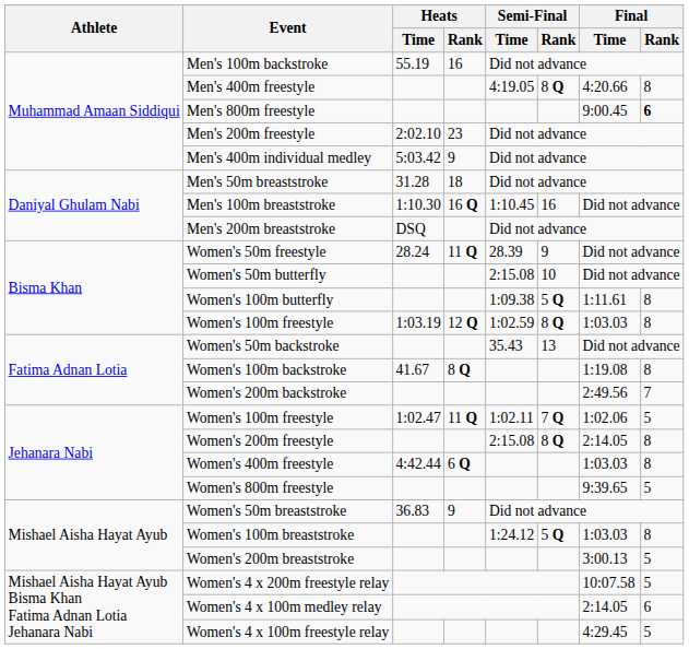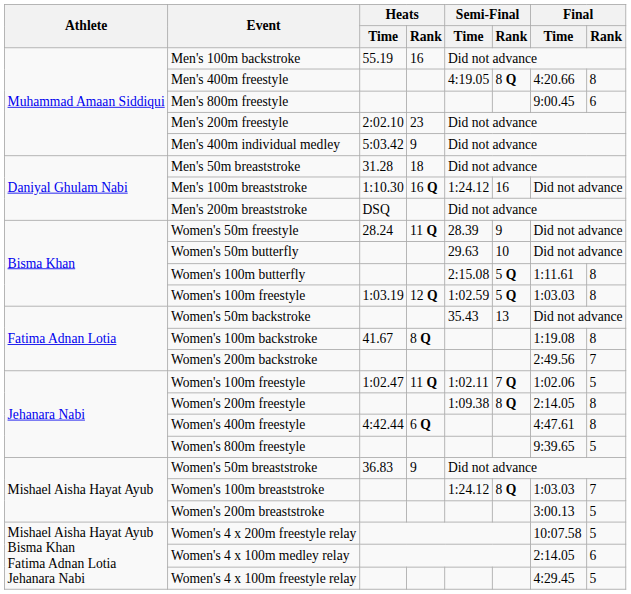 <table class="wikitable">
 <tr>
 <th rowspan="2">Athlete</th>
 <th rowspan="2">Event</th>
 <th colspan="2">Heats</th>
 <th colspan="2">Semi-Final</th>
 <th colspan="2">Final</th>
 </tr>
 <tr>
 <th>Time</th>
 <th>Rank</th>
 <th>Time</th>
 <th>Rank</th>
 <th>Time</th>
 <th>Rank</th>
 </tr>
 <tr>
 <td rowspan="5"><a href='#'>Muhammad Amaan Siddiqui</a></td>
 <td>Men's 100m backstroke</td>
 <td>55.19</td>
 <td>16</td>
 <td colspan="4">Did not advance</td>
 </tr>
 <tr>
 <td>Men's 400m freestyle</td>
 <td></td>
 <td></td>
 <td>4:19.05</td>
 <td>8 <strong>Q</strong></td>
 <td>4:20.66</td>
 <td>8</td>
 </tr>
 <tr>
 <td>Men's 800m freestyle</td>
 <td></td>
 <td></td>
 <td></td>
 <td></td>
 <td>9:00.45</td>
-<td><strong>6</strong></td>
+<td>6</td>
 </tr>
 <tr>
 <td>Men's 200m freestyle</td>
 <td>2:02.10</td>
 <td>23</td>
 <td colspan="4">Did not advance</td>
 </tr>
 <tr>
 <td>Men's 400m individual medley</td>
 <td>5:03.42</td>
 <td>9</td>
 <td colspan="4">Did not advance</td>
 </tr>
 <tr>
 <td rowspan="3"><a href='#'>Daniyal Ghulam Nabi</a></td>
 <td>Men's 50m breaststroke</td>
 <td>31.28</td>
 <td>18</td>
 <td colspan="4">Did not advance</td>
 </tr>
 <tr>
 <td>Men's 100m breaststroke</td>
 <td>1:10.30</td>
 <td>16 <strong>Q</strong></td>
-<td>1:10.45</td>
+<td>1:24.12</td>
 <td>16</td>
 <td colspan="2">Did not advance</td>
 </tr>
 <tr>
 <td>Men's 200m breaststroke</td>
 <td>DSQ</td>
 <td></td>
 <td colspan="4">Did not advance</td>
 </tr>
 <tr>
 <td rowspan="4"><a href='#'>Bisma Khan</a></td>
 <td>Women's 50m freestyle</td>
 <td>28.24</td>
 <td>11 <strong>Q</strong></td>
 <td>28.39</td>
 <td>9</td>
 <td colspan="2">Did not advance</td>
 </tr>
 <tr>
 <td>Women's 50m butterfly</td>
 <td></td>
 <td></td>
-<td>2:15.08</td>
+<td>29.63</td>
 <td>10</td>
 <td colspan="2">Did not advance</td>
 </tr>
 <tr>
 <td>Women's 100m butterfly</td>
 <td></td>
 <td></td>
-<td>1:09.38</td>
+<td>2:15.08</td>
 <td>5 <strong>Q</strong></td>
 <td>1:11.61</td>
 <td>8</td>
 </tr>
 <tr>
 <td>Women's 100m freestyle</td>
 <td>1:03.19</td>
 <td>12 <strong>Q</strong></td>
 <td>1:02.59</td>
-<td>8 <strong>Q</strong></td>
+<td>5 <strong>Q</strong></td>
 <td>1:03.03</td>
 <td>8</td>
 </tr>
 <tr>
 <td rowspan="3"><a href='#'>Fatima Adnan Lotia</a></td>
 <td>Women's 50m backstroke</td>
 <td></td>
 <td></td>
 <td>35.43</td>
 <td>13</td>
 <td colspan="2">Did not advance</td>
 </tr>
 <tr>
 <td>Women's 100m backstroke</td>
 <td>41.67</td>
 <td>8 <strong>Q</strong></td>
 <td></td>
 <td></td>
 <td>1:19.08</td>
 <td>8</td>
 </tr>
 <tr>
 <td>Women's 200m backstroke</td>
 <td></td>
 <td></td>
 <td></td>
 <td></td>
 <td>2:49.56</td>
 <td>7</td>
 </tr>
 <tr>
 <td rowspan="4"><a href='#'>Jehanara Nabi</a></td>
 <td>Women's 100m freestyle</td>
 <td>1:02.47</td>
 <td>11 <strong>Q</strong></td>
 <td>1:02.11</td>
 <td>7 <strong>Q</strong></td>
 <td>1:02.06</td>
 <td>5</td>
 </tr>
 <tr>
 <td>Women's 200m freestyle</td>
 <td></td>
 <td></td>
-<td>2:15.08</td>
+<td>1:09.38</td>
 <td>8 <strong>Q</strong></td>
 <td>2:14.05</td>
 <td>8</td>
 </tr>
 <tr>
 <td>Women's 400m freestyle</td>
 <td>4:42.44</td>
 <td>6 <strong>Q</strong></td>
 <td></td>
 <td></td>
-<td>1:03.03</td>
+<td>4:47.61</td>
 <td>8</td>
 </tr>
 <tr>
 <td>Women's 800m freestyle</td>
 <td></td>
 <td></td>
 <td></td>
 <td></td>
 <td>9:39.65</td>
 <td>5</td>
 </tr>
 <tr>
 <td rowspan="3">Mishael Aisha Hayat Ayub</td>
 <td>Women's 50m breaststroke</td>
 <td>36.83</td>
 <td>9</td>
 <td colspan="4">Did not advance</td>
 </tr>
 <tr>
 <td>Women's 100m breaststroke</td>
 <td></td>
 <td></td>
 <td>1:24.12</td>
-<td>5 <strong>Q</strong></td>
+<td>8 <strong>Q</strong></td>
 <td>1:03.03</td>
-<td>8</td>
+<td>7</td>
 </tr>
 <tr>
 <td>Women's 200m breaststroke</td>
 <td></td>
 <td></td>
 <td></td>
 <td></td>
 <td>3:00.13</td>
 <td>5</td>
 </tr>
 <tr>
 <td rowspan="3">Mishael Aisha Hayat Ayub<br>Bisma Khan<br>Fatima Adnan Lotia<br>Jehanara Nabi</td>
 <td>Women's 4 x 200m freestyle relay</td>
 <td colspan="4"></td>
 <td>10:07.58</td>
 <td>5</td>
 </tr>
 <tr>
 <td>Women's 4 x 100m medley relay</td>
 <td colspan="4"></td>
 <td>2:14.05</td>
 <td>6</td>
 </tr>
 <tr>
 <td>Women's 4 x 100m freestyle relay</td>
 <td></td>
 <td></td>
 <td></td>
 <td></td>
 <td>4:29.45</td>
 <td>5</td>
 </tr>
 </table>
